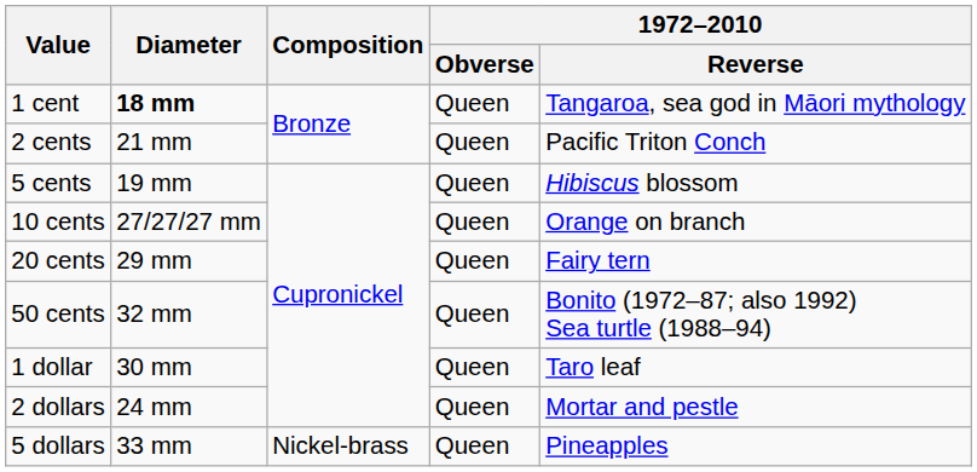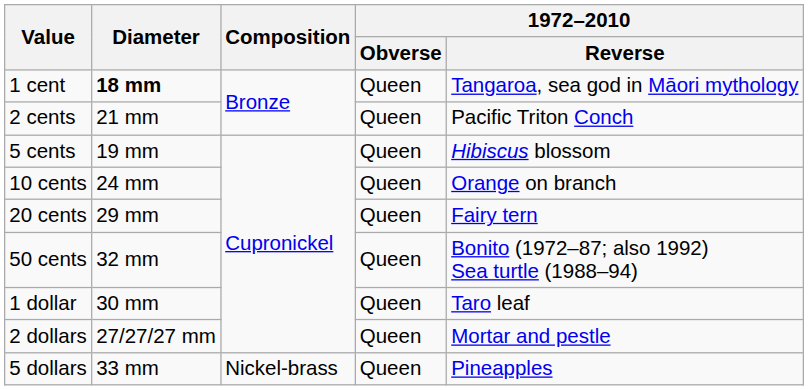 <table class="wikitable">
 <tr>
 <th rowspan="2">Value</th>
 <th rowspan="2">Diameter</th>
 <th rowspan="2">Composition</th>
 <th colspan="2">1972–2010</th>
 </tr>
 <tr>
 <th>Obverse</th>
 <th>Reverse</th>
 </tr>
 <tr>
 <td>1 cent</td>
 <td><strong>18 mm</strong></td>
 <td rowspan="2"><a href='#'>Bronze</a></td>
 <td>Queen</td>
 <td><a href='#'>Tangaroa</a>, sea god in <a href='#'>Māori mythology</a></td>
 </tr>
 <tr>
 <td>2 cents</td>
 <td>21 mm</td>
 <td>Queen</td>
 <td>Pacific Triton <a href='#'>Conch</a></td>
 </tr>
 <tr>
 <td>5 cents</td>
 <td>19 mm</td>
 <td rowspan="6"><a href='#'>Cupronickel</a></td>
 <td>Queen</td>
 <td><em><a href='#'>Hibiscus</a></em> blossom</td>
 </tr>
 <tr>
 <td>10 cents</td>
-<td>27/27/27 mm</td>
+<td>24 mm</td>
 <td>Queen</td>
 <td><a href='#'>Orange</a> on branch</td>
 </tr>
 <tr>
 <td>20 cents</td>
 <td>29 mm</td>
 <td>Queen</td>
 <td><a href='#'>Fairy tern</a></td>
 </tr>
 <tr>
 <td>50 cents</td>
 <td>32 mm</td>
 <td>Queen</td>
 <td><a href='#'>Bonito</a> (1972–87; also 1992)<br><a href='#'>Sea turtle</a> (1988–94)</td>
 </tr>
 <tr>
 <td>1 dollar</td>
 <td>30 mm</td>
 <td>Queen</td>
 <td><a href='#'>Taro</a> leaf</td>
 </tr>
 <tr>
 <td>2 dollars</td>
-<td>24 mm</td>
+<td>27/27/27 mm</td>
 <td>Queen</td>
 <td><a href='#'>Mortar and pestle</a></td>
 </tr>
 <tr>
 <td>5 dollars</td>
 <td>33 mm</td>
 <td rowspan="1">Nickel-brass</td>
 <td>Queen</td>
 <td><a href='#'>Pineapples</a></td>
 </tr>
 </table>
